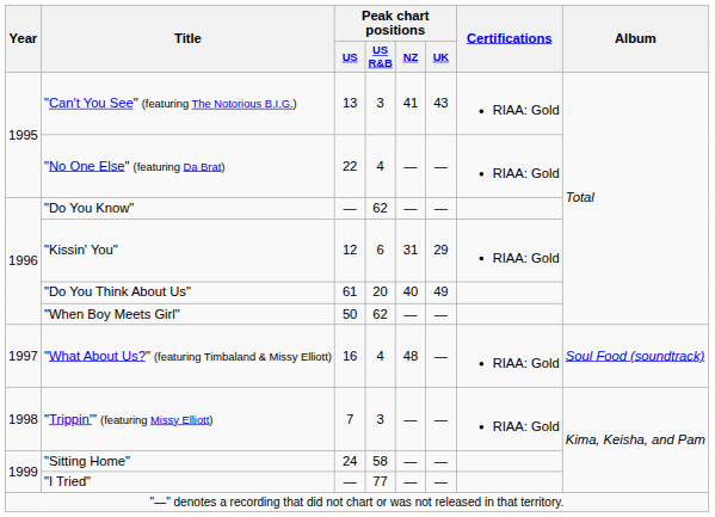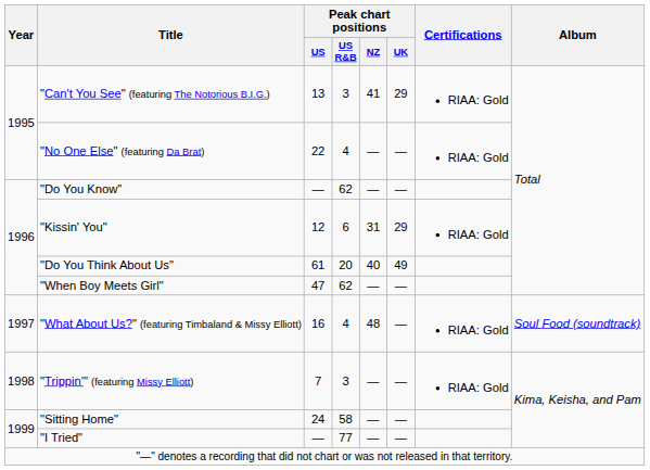 <table class="wikitable" style="text-align:center;">
 <tr>
 <th rowspan="2">Year</th>
 <th rowspan="2">Title</th>
 <th colspan="4">Peak chart positions</th>
 <th rowspan="2"><a href='#'>Certifications</a></th>
 <th rowspan="2">Album</th>
 </tr>
 <tr style="font-size:smaller;">
 <th width="30"><a href='#'>US</a><br></th>
 <th width="30"><a href='#'>US<br>R&B</a><br></th>
 <th width="30"><a href='#'>NZ</a> <br></th>
 <th width="30"><a href='#'>UK</a><br></th>
 </tr>
 <tr>
 <td rowspan="2">1995</td>
 <td align="left">"<a href='#'>Can't You See</a>" <small>(featuring <a href='#'>The Notorious B.I.G.</a>)</small></td>
 <td>13</td>
 <td>3</td>
 <td>41</td>
-<td>43</td>
+<td>29</td>
 <td align="left"><br><ul><li>RIAA: Gold</li></ul></td>
 <td align="left" rowspan="6"><em>Total</em></td>
 </tr>
 <tr>
 <td align="left">"<a href='#'>No One Else</a>" <small>(featuring <a href='#'>Da Brat</a>)</small></td>
 <td>22</td>
 <td>4</td>
 <td>—</td>
 <td>—</td>
 <td align="left"><br><ul><li>RIAA: Gold</li></ul></td>
 </tr>
 <tr>
 <td rowspan="4">1996</td>
 <td align="left">"Do You Know" </td>
 <td>—</td>
 <td>62</td>
 <td>—</td>
 <td>—</td>
 <td align="left"></td>
 </tr>
 <tr>
 <td align="left">"Kissin' You"</td>
 <td>12</td>
 <td>6</td>
 <td>31</td>
 <td>29</td>
 <td align="left"><br><ul><li>RIAA: Gold</li></ul></td>
 </tr>
 <tr>
 <td align="left">"Do You Think About Us"</td>
 <td>61</td>
 <td>20</td>
 <td>40</td>
 <td>49</td>
 <td align="left"></td>
 </tr>
 <tr>
 <td align="left">"When Boy Meets Girl"</td>
-<td>50</td>
+<td>47</td>
 <td>62</td>
 <td>—</td>
 <td>—</td>
 <td align="left"></td>
 </tr>
 <tr>
 <td rowspan="1">1997</td>
 <td align="left">"<a href='#'>What About Us?</a>" <small>(featuring Timbaland & Missy Elliott)</small></td>
 <td>16</td>
 <td>4</td>
 <td>48</td>
 <td>—</td>
 <td align="left"><br><ul><li>RIAA: Gold</li></ul></td>
 <td align="left" rowspan="1"><em><a href='#'>Soul Food (soundtrack)</a></em></td>
 </tr>
 <tr>
 <td rowspan="1">1998</td>
 <td align="left">"<a href='#'>Trippin'</a>" <small>(featuring <a href='#'>Missy Elliott</a>)</small></td>
 <td>7</td>
 <td>3</td>
 <td>—</td>
 <td>—</td>
 <td align="left"><br><ul><li>RIAA: Gold</li></ul></td>
 <td align="left" rowspan="3"><em>Kima, Keisha, and Pam</em></td>
 </tr>
 <tr>
 <td rowspan="2">1999</td>
 <td align="left">"Sitting Home"</td>
 <td>24</td>
 <td>58</td>
 <td>—</td>
 <td>—</td>
 <td align="left"></td>
 </tr>
 <tr>
 <td align="left">"I Tried"</td>
 <td>—</td>
 <td>77</td>
 <td>—</td>
 <td>—</td>
 <td align="left"></td>
 </tr>
 <tr>
 <td colspan="15" style="font-size:90%">"—" denotes a recording that did not chart or was not released in that territory.</td>
 </tr>
 </table>
